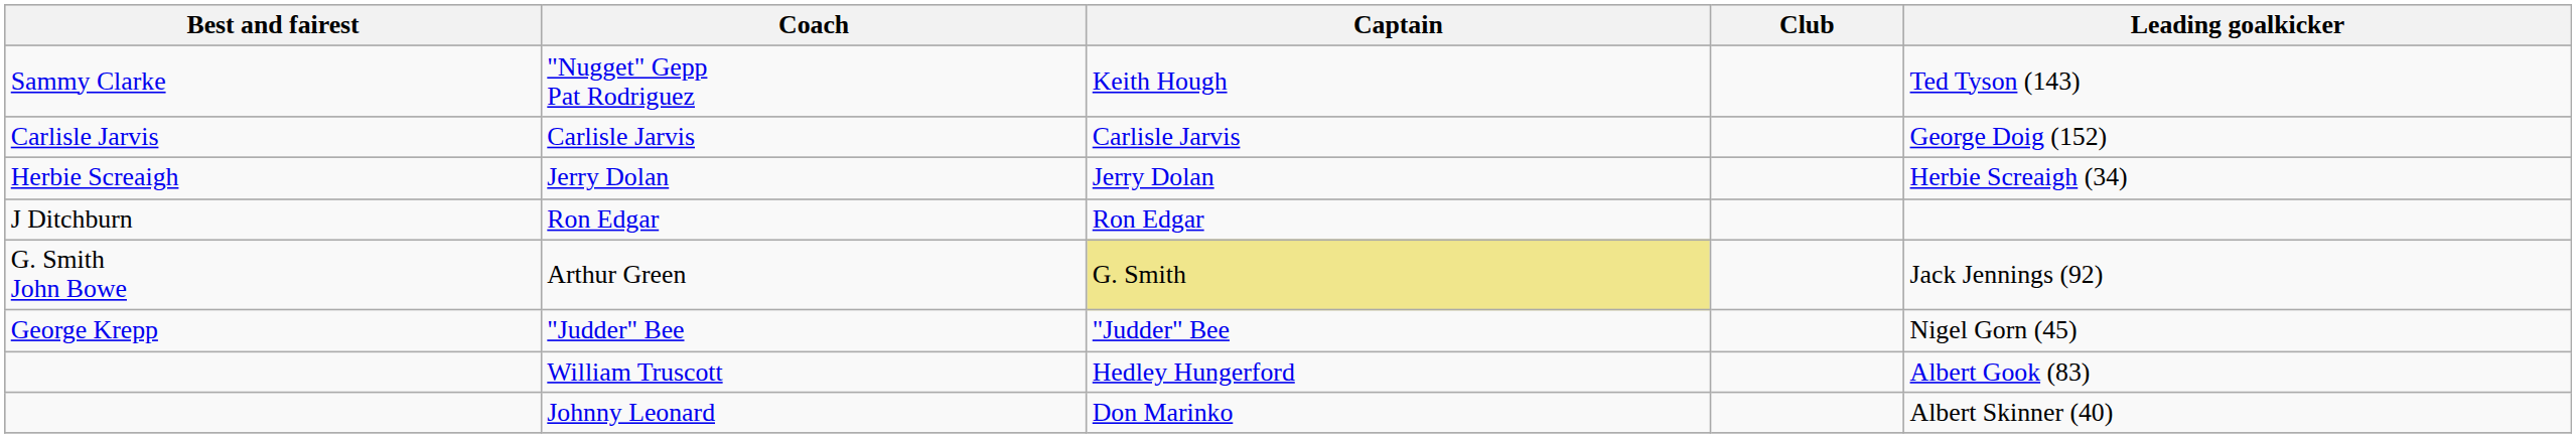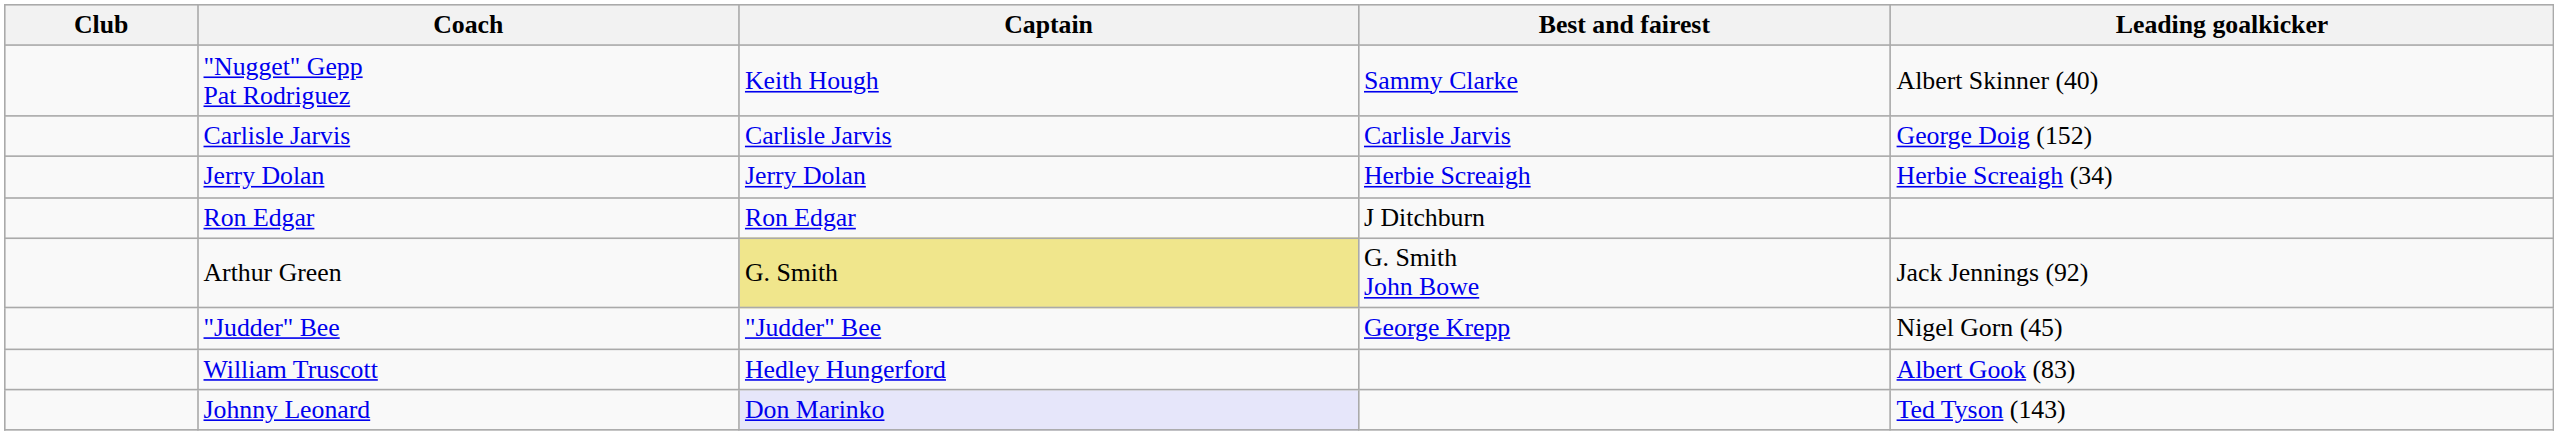 <table class="wikitable" width="100%">
 <tr>
-<th>Best and fairest</th>
+<th>Club</th>
 <th>Coach</th>
 <th>Captain</th>
-<th>Club</th>
+<th>Best and fairest</th>
 <th>Leading goalkicker</th>
 </tr>
 <tr>
-<td><a href='#'>Sammy Clarke</a></td>
+<td></td>
 <td><a href='#'>"Nugget" Gepp</a><br><a href='#'>Pat Rodriguez</a></td>
 <td><a href='#'>Keith Hough</a></td>
-<td></td>
-<td><a href='#'>Ted Tyson</a> (143)</td>
+<td><a href='#'>Sammy Clarke</a></td>
+<td>Albert Skinner (40)</td>
 </tr>
 <tr>
+<td></td>
 <td><a href='#'>Carlisle Jarvis</a></td>
 <td><a href='#'>Carlisle Jarvis</a></td>
 <td><a href='#'>Carlisle Jarvis</a></td>
-<td></td>
 <td><a href='#'>George Doig</a> (152)</td>
 </tr>
 <tr>
-<td><a href='#'>Herbie Screaigh</a></td>
+<td></td>
 <td><a href='#'>Jerry Dolan</a></td>
 <td><a href='#'>Jerry Dolan</a></td>
-<td></td>
+<td><a href='#'>Herbie Screaigh</a></td>
 <td><a href='#'>Herbie Screaigh</a> (34)</td>
 </tr>
 <tr>
-<td>J Ditchburn</td>
+<td></td>
 <td><a href='#'>Ron Edgar</a></td>
 <td><a href='#'>Ron Edgar</a></td>
-<td></td>
+<td>J Ditchburn</td>
 <td></td>
 </tr>
 <tr>
-<td>G. Smith<br><a href='#'>John Bowe</a></td>
+<td></td>
 <td>Arthur Green</td>
 <td style="background: khaki;">G. Smith</td>
-<td></td>
+<td>G. Smith<br><a href='#'>John Bowe</a></td>
 <td>Jack Jennings (92)</td>
 </tr>
 <tr>
-<td><a href='#'>George Krepp</a></td>
+<td></td>
 <td><a href='#'>"Judder" Bee</a></td>
 <td><a href='#'>"Judder" Bee</a></td>
-<td></td>
+<td><a href='#'>George Krepp</a></td>
 <td>Nigel Gorn (45)</td>
 </tr>
 <tr>
 <td></td>
 <td><a href='#'>William Truscott</a></td>
 <td><a href='#'>Hedley Hungerford</a></td>
 <td></td>
 <td><a href='#'>Albert Gook</a> (83)</td>
 </tr>
 <tr>
 <td></td>
 <td><a href='#'>Johnny Leonard</a></td>
-<td><a href='#'>Don Marinko</a></td>
+<td style="background: lavender;"><a href='#'>Don Marinko</a></td>
 <td></td>
-<td>Albert Skinner (40)</td>
+<td><a href='#'>Ted Tyson</a> (143)</td>
 </tr>
 </table>
